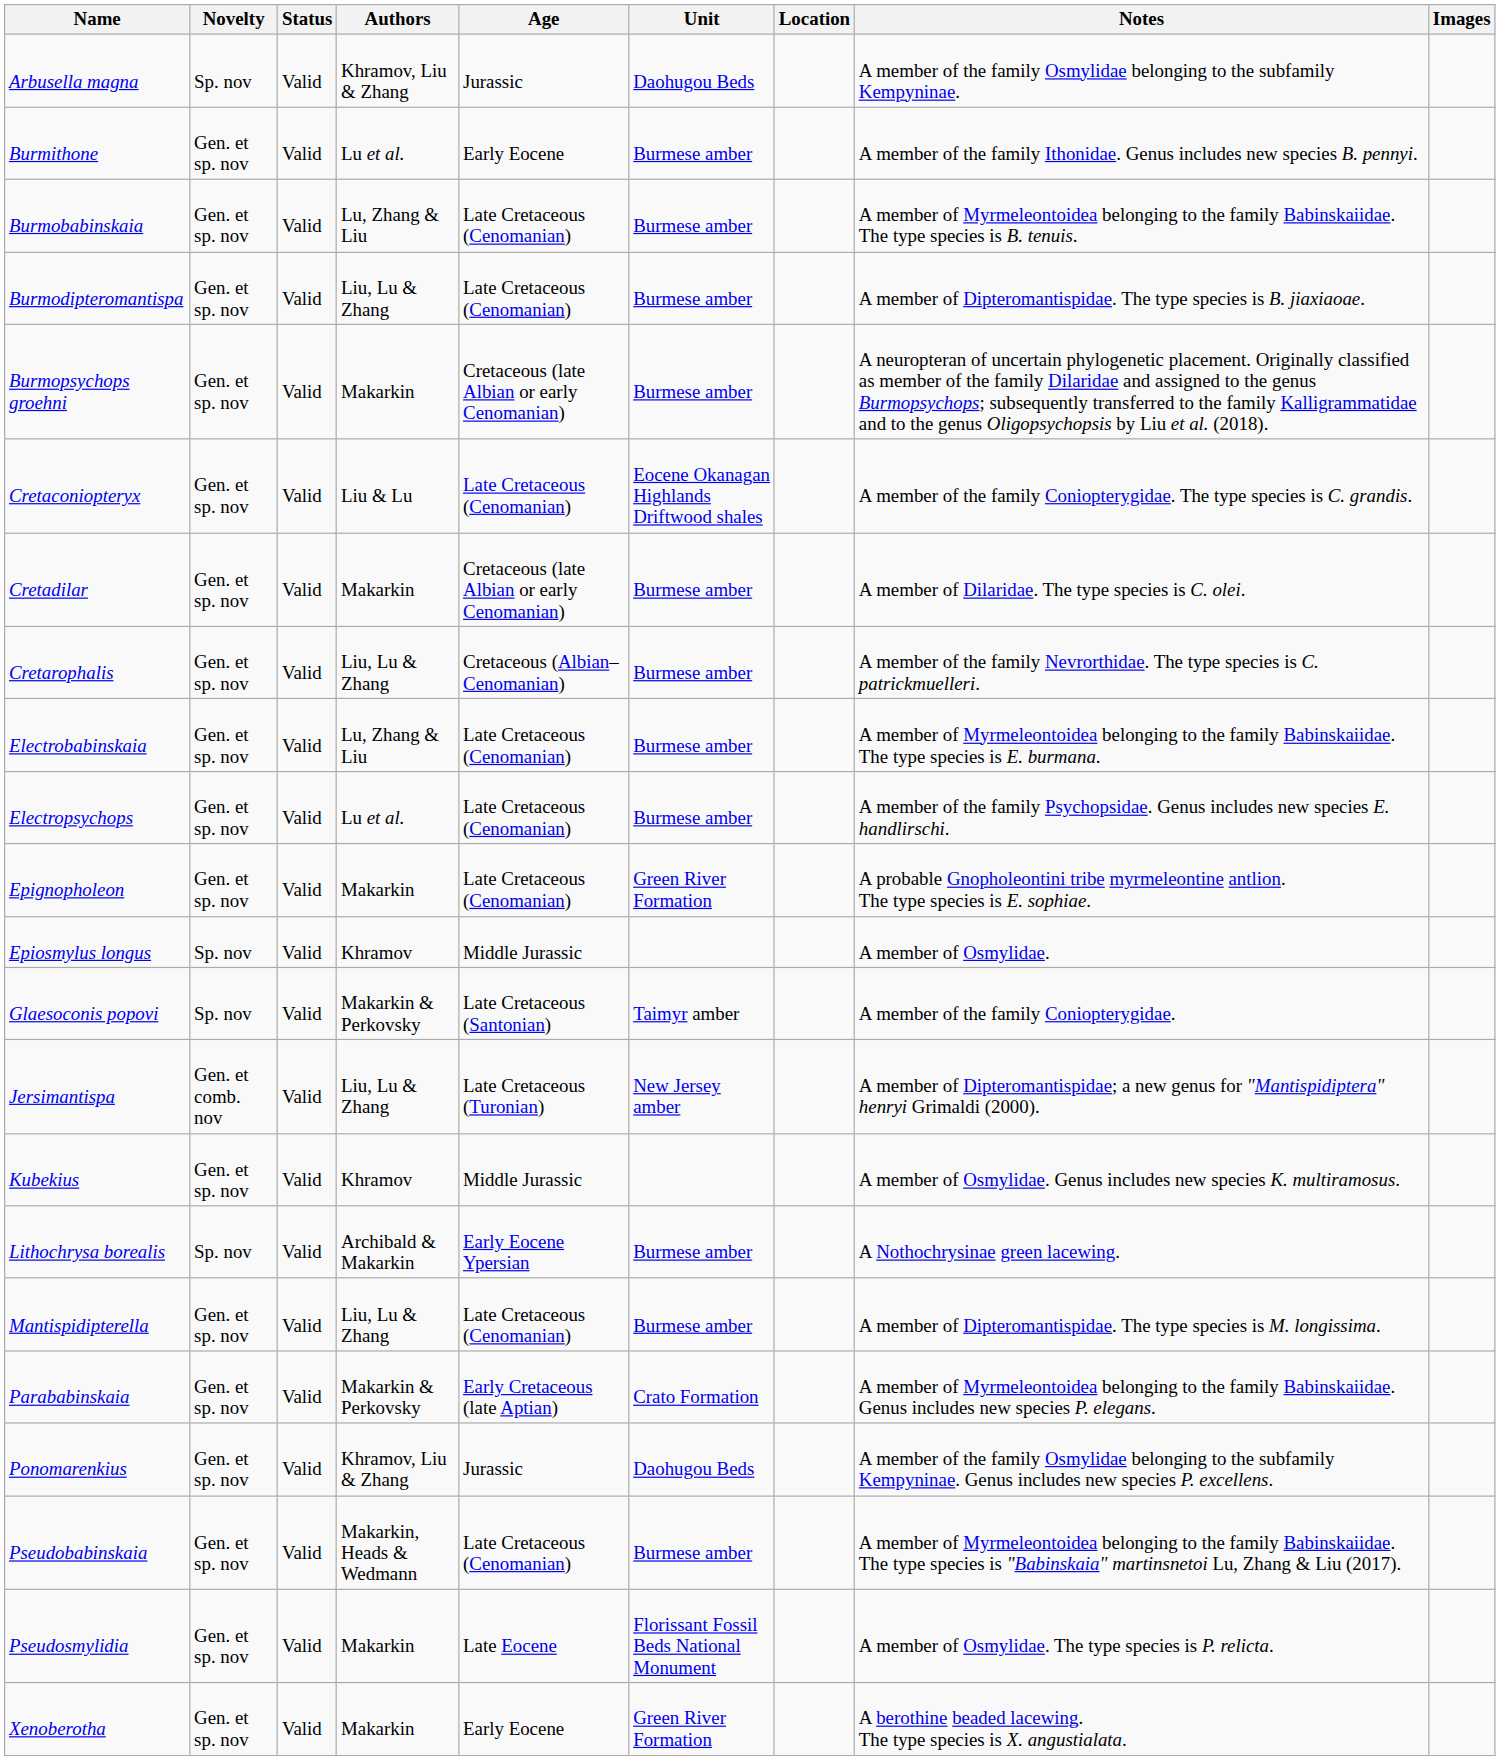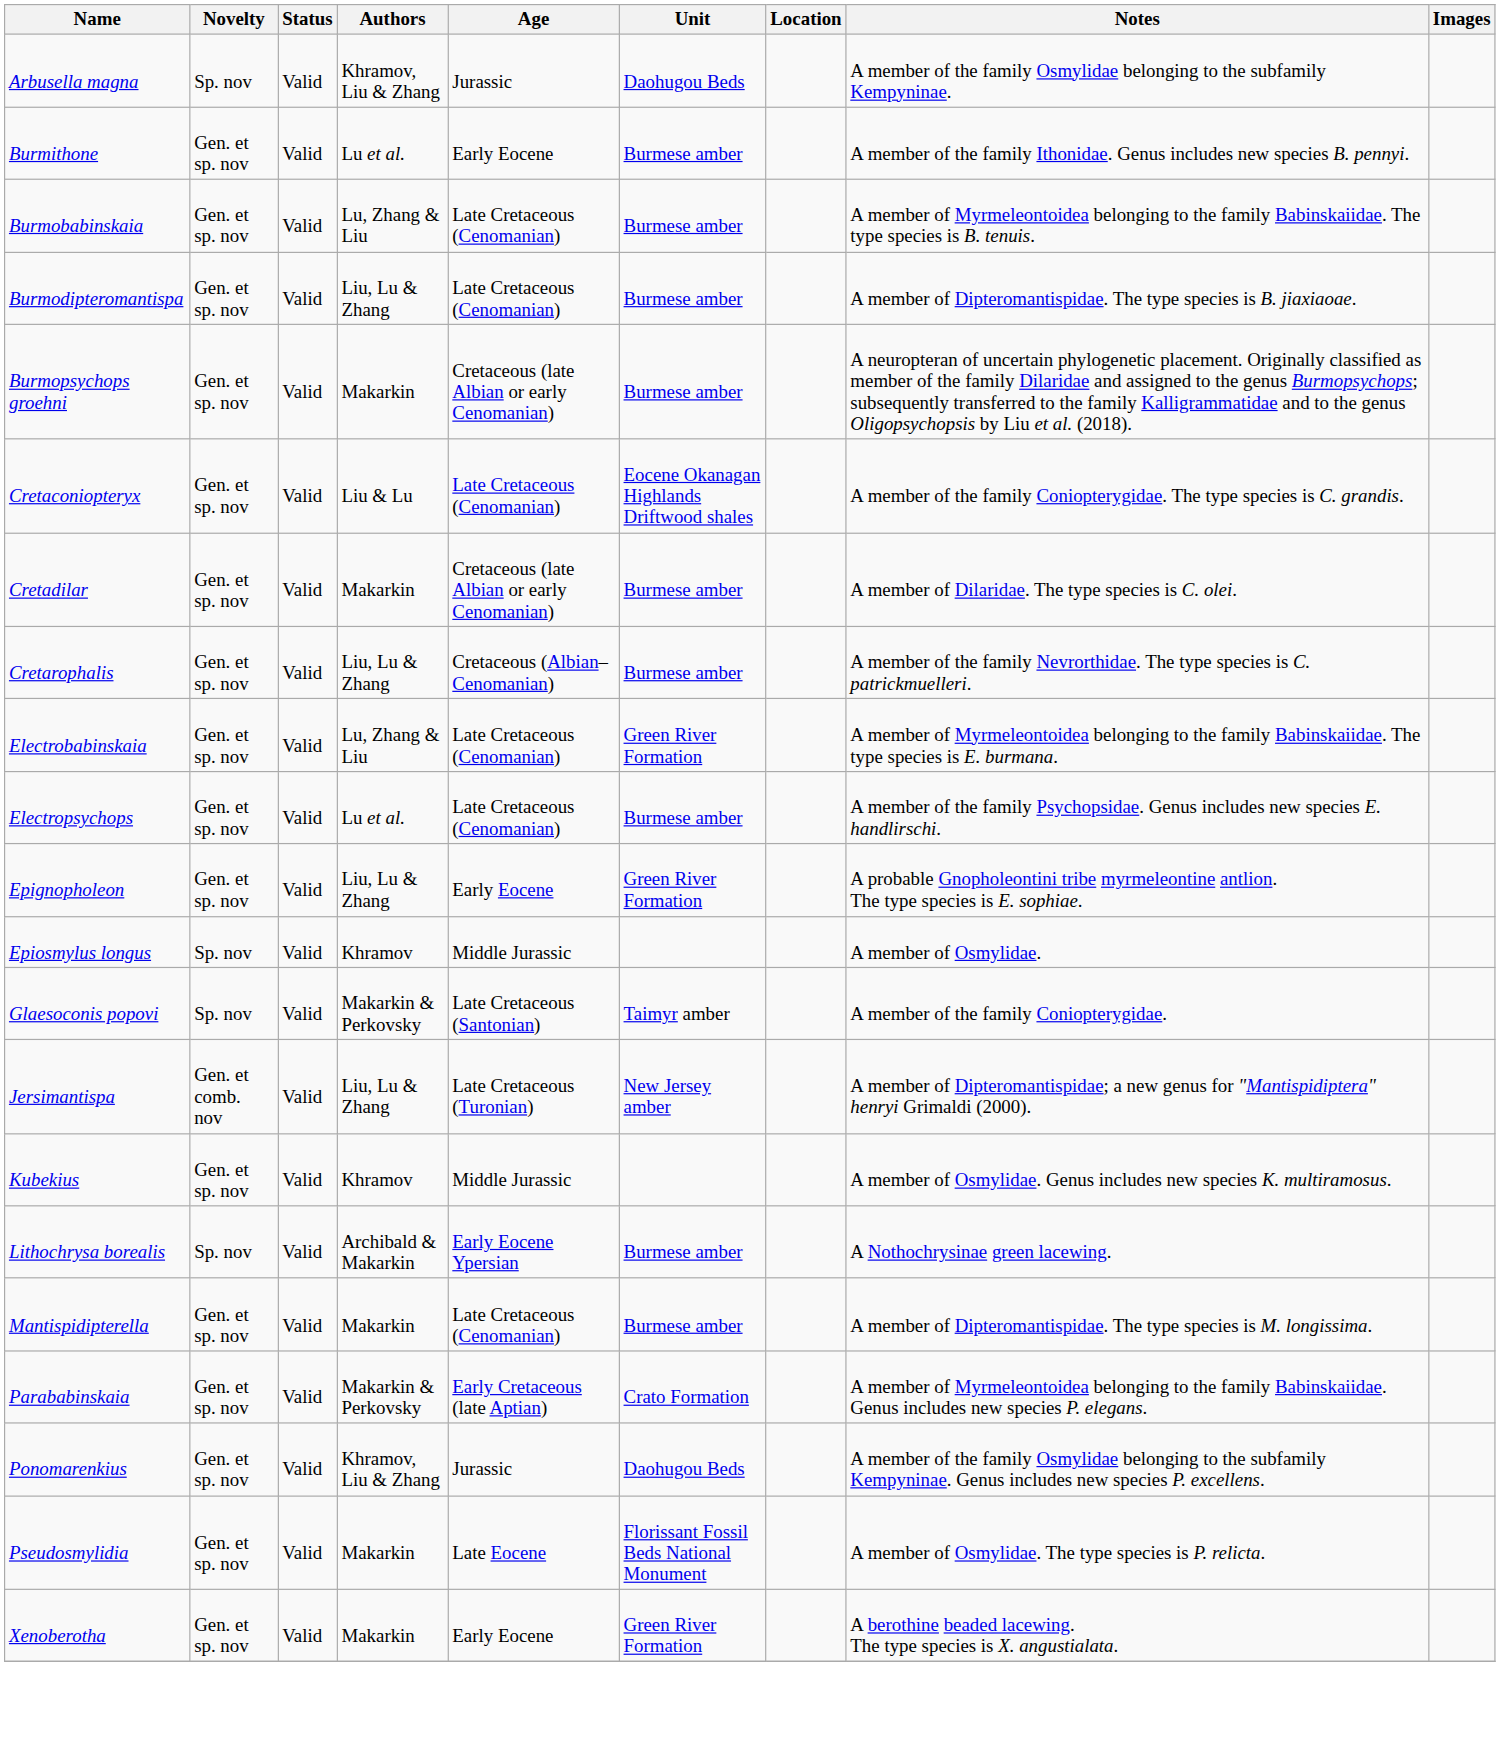 <table class="wikitable sortable" align="center" width="100%">
 <tr>
 <th>Name</th>
 <th>Novelty</th>
 <th>Status</th>
 <th>Authors</th>
 <th>Age</th>
 <th>Unit</th>
 <th>Location</th>
 <th>Notes</th>
 <th>Images</th>
 </tr>
 <tr>
 <td><br><em><a href='#'>Arbusella magna</a></em></td>
 <td><br>Sp. nov</td>
 <td><br>Valid</td>
 <td><br>Khramov, Liu & Zhang</td>
 <td><br>Jurassic</td>
 <td><br><a href='#'>Daohugou Beds</a></td>
 <td><br></td>
 <td><br>A member of the family <a href='#'>Osmylidae</a> belonging to the subfamily <a href='#'>Kempyninae</a>.</td>
 <td></td>
 </tr>
 <tr>
 <td><br><em><a href='#'>Burmithone</a></em></td>
 <td><br>Gen. et sp. nov</td>
 <td><br>Valid</td>
 <td><br>Lu <em>et al.</em></td>
 <td><br>Early Eocene</td>
 <td><br><a href='#'>Burmese amber</a></td>
 <td><br></td>
 <td><br>A member of the family <a href='#'>Ithonidae</a>. Genus includes new species <em>B. pennyi</em>.</td>
 <td></td>
 </tr>
 <tr>
 <td><br><em><a href='#'>Burmobabinskaia</a></em></td>
 <td><br>Gen. et sp. nov</td>
 <td><br>Valid</td>
 <td><br>Lu, Zhang & Liu</td>
 <td><br>Late Cretaceous (<a href='#'>Cenomanian</a>)</td>
 <td><br><a href='#'>Burmese amber</a></td>
 <td><br></td>
 <td><br>A member of <a href='#'>Myrmeleontoidea</a> belonging to the family <a href='#'>Babinskaiidae</a>. The type species is <em>B. tenuis</em>.</td>
 <td></td>
 </tr>
 <tr>
 <td><br><em><a href='#'>Burmodipteromantispa</a></em></td>
 <td><br>Gen. et sp. nov</td>
 <td><br>Valid</td>
 <td><br>Liu, Lu & Zhang</td>
 <td><br>Late Cretaceous (<a href='#'>Cenomanian</a>)</td>
 <td><br><a href='#'>Burmese amber</a></td>
 <td><br></td>
 <td><br>A member of <a href='#'>Dipteromantispidae</a>. The type species is <em>B. jiaxiaoae</em>.</td>
 <td></td>
 </tr>
 <tr>
 <td><br><em><a href='#'>Burmopsychops groehni</a></em></td>
 <td><br>Gen. et sp. nov</td>
 <td><br>Valid</td>
 <td><br>Makarkin</td>
 <td><br>Cretaceous (late <a href='#'>Albian</a> or early <a href='#'>Cenomanian</a>)</td>
 <td><br><a href='#'>Burmese amber</a></td>
 <td><br></td>
 <td><br>A neuropteran of uncertain phylogenetic placement. Originally classified as member of the family <a href='#'>Dilaridae</a> and assigned to the genus <em><a href='#'>Burmopsychops</a></em>; subsequently transferred to the family <a href='#'>Kalligrammatidae</a> and to the genus <em>Oligopsychopsis</em> by Liu <em>et al.</em> (2018).</td>
 <td></td>
 </tr>
 <tr>
 <td><br><em><a href='#'>Cretaconiopteryx</a></em></td>
 <td><br>Gen. et sp. nov</td>
 <td><br>Valid</td>
 <td><br>Liu & Lu</td>
 <td><br><a href='#'>Late Cretaceous</a> (<a href='#'>Cenomanian</a>)</td>
 <td><br><a href='#'>Eocene Okanagan Highlands</a><br><a href='#'>Driftwood shales</a></td>
 <td><br></td>
 <td><br>A member of the family <a href='#'>Coniopterygidae</a>. The type species is <em>C. grandis</em>.</td>
 <td></td>
 </tr>
 <tr>
 <td><br><em><a href='#'>Cretadilar</a></em></td>
 <td><br>Gen. et sp. nov</td>
 <td><br>Valid</td>
 <td><br>Makarkin</td>
 <td><br>Cretaceous (late <a href='#'>Albian</a> or early <a href='#'>Cenomanian</a>)</td>
 <td><br><a href='#'>Burmese amber</a></td>
 <td><br></td>
 <td><br>A member of <a href='#'>Dilaridae</a>. The type species is <em>C. olei</em>.</td>
 <td></td>
 </tr>
 <tr>
 <td><br><em><a href='#'>Cretarophalis</a></em></td>
 <td><br>Gen. et sp. nov</td>
 <td><br>Valid</td>
 <td><br>Liu, Lu & Zhang</td>
 <td><br>Cretaceous (<a href='#'>Albian</a>–<a href='#'>Cenomanian</a>)</td>
 <td><br><a href='#'>Burmese amber</a></td>
 <td><br></td>
 <td><br>A member of the family <a href='#'>Nevrorthidae</a>. The type species is <em>C. patrickmuelleri</em>.</td>
 <td></td>
 </tr>
 <tr>
 <td><br><em><a href='#'>Electrobabinskaia</a></em></td>
 <td><br>Gen. et sp. nov</td>
 <td><br>Valid</td>
 <td><br>Lu, Zhang & Liu</td>
 <td><br>Late Cretaceous (<a href='#'>Cenomanian</a>)</td>
-<td><br><a href='#'>Burmese amber</a></td>
+<td><br><a href='#'>Green River Formation</a></td>
 <td><br></td>
 <td><br>A member of <a href='#'>Myrmeleontoidea</a> belonging to the family <a href='#'>Babinskaiidae</a>. The type species is <em>E. burmana</em>.</td>
 <td></td>
 </tr>
 <tr>
 <td><br><em><a href='#'>Electropsychops</a></em></td>
 <td><br>Gen. et sp. nov</td>
 <td><br>Valid</td>
 <td><br>Lu <em>et al.</em></td>
 <td><br>Late Cretaceous (<a href='#'>Cenomanian</a>)</td>
 <td><br><a href='#'>Burmese amber</a></td>
 <td><br></td>
 <td><br>A member of the family <a href='#'>Psychopsidae</a>. Genus includes new species <em>E. handlirschi</em>.</td>
 <td></td>
 </tr>
 <tr>
 <td><br><em><a href='#'>Epignopholeon</a></em></td>
 <td><br>Gen. et sp. nov</td>
 <td><br>Valid</td>
-<td><br>Makarkin</td>
-<td><br>Late Cretaceous (<a href='#'>Cenomanian</a>)</td>
+<td><br>Liu, Lu & Zhang</td>
+<td><br>Early <a href='#'>Eocene</a></td>
 <td><br><a href='#'>Green River Formation</a></td>
 <td><br></td>
 <td><br>A probable <a href='#'>Gnopholeontini tribe</a> <a href='#'>myrmeleontine</a> <a href='#'>antlion</a>.<br> The type species is <em>E. sophiae</em>.</td>
 <td></td>
 </tr>
 <tr>
 <td><br><em><a href='#'>Epiosmylus longus</a></em></td>
 <td><br>Sp. nov</td>
 <td><br>Valid</td>
 <td><br>Khramov</td>
 <td><br>Middle Jurassic</td>
 <td></td>
 <td><br></td>
 <td><br>A member of <a href='#'>Osmylidae</a>.</td>
 <td></td>
 </tr>
 <tr>
 <td><br><em><a href='#'>Glaesoconis popovi</a></em></td>
 <td><br>Sp. nov</td>
 <td><br>Valid</td>
 <td><br>Makarkin & Perkovsky</td>
 <td><br>Late Cretaceous (<a href='#'>Santonian</a>)</td>
 <td><br><a href='#'>Taimyr</a> amber</td>
 <td><br></td>
 <td><br>A member of the family <a href='#'>Coniopterygidae</a>.</td>
 <td></td>
 </tr>
 <tr>
 <td><br><em><a href='#'>Jersimantispa</a></em></td>
 <td><br>Gen. et comb. nov</td>
 <td><br>Valid</td>
 <td><br>Liu, Lu & Zhang</td>
 <td><br>Late Cretaceous (<a href='#'>Turonian</a>)</td>
 <td><br><a href='#'>New Jersey amber</a></td>
 <td><br></td>
 <td><br>A member of <a href='#'>Dipteromantispidae</a>; a new genus for <em>"<a href='#'>Mantispidiptera</a>" henryi</em> Grimaldi (2000).</td>
 <td></td>
 </tr>
 <tr>
 <td><br><em><a href='#'>Kubekius</a></em></td>
 <td><br>Gen. et sp. nov</td>
 <td><br>Valid</td>
 <td><br>Khramov</td>
 <td><br>Middle Jurassic</td>
 <td></td>
 <td><br></td>
 <td><br>A member of <a href='#'>Osmylidae</a>. Genus includes new species <em>K. multiramosus</em>.</td>
 <td></td>
 </tr>
 <tr>
 <td><br><em><a href='#'>Lithochrysa borealis</a></em></td>
 <td><br>Sp. nov</td>
 <td><br>Valid</td>
 <td><br>Archibald & Makarkin</td>
 <td><br><a href='#'>Early Eocene</a><br><a href='#'>Ypersian</a></td>
 <td><br><a href='#'>Burmese amber</a></td>
 <td><br></td>
 <td><br>A <a href='#'>Nothochrysinae</a> <a href='#'>green lacewing</a>.</td>
 <td></td>
 </tr>
 <tr>
 <td><br><em><a href='#'>Mantispidipterella</a></em></td>
 <td><br>Gen. et sp. nov</td>
 <td><br>Valid</td>
-<td><br>Liu, Lu & Zhang</td>
+<td><br>Makarkin</td>
 <td><br>Late Cretaceous (<a href='#'>Cenomanian</a>)</td>
 <td><br><a href='#'>Burmese amber</a></td>
 <td><br></td>
 <td><br>A member of <a href='#'>Dipteromantispidae</a>. The type species is <em>M. longissima</em>.</td>
 <td></td>
 </tr>
 <tr>
 <td><br><em><a href='#'>Parababinskaia</a></em></td>
 <td><br>Gen. et sp. nov</td>
 <td><br>Valid</td>
 <td><br>Makarkin & Perkovsky</td>
 <td><br><a href='#'>Early Cretaceous</a> (late <a href='#'>Aptian</a>)</td>
 <td><br><a href='#'>Crato Formation</a></td>
 <td><br></td>
 <td><br>A member of <a href='#'>Myrmeleontoidea</a> belonging to the family <a href='#'>Babinskaiidae</a>. Genus includes new species <em>P. elegans</em>.</td>
 <td></td>
 </tr>
 <tr>
 <td><br><em><a href='#'>Ponomarenkius</a></em></td>
 <td><br>Gen. et sp. nov</td>
 <td><br>Valid</td>
 <td><br>Khramov, Liu & Zhang</td>
 <td><br>Jurassic</td>
 <td><br><a href='#'>Daohugou Beds</a></td>
 <td><br></td>
 <td><br>A member of the family <a href='#'>Osmylidae</a> belonging to the subfamily <a href='#'>Kempyninae</a>. Genus includes new species <em>P. excellens</em>.</td>
 <td></td>
 </tr>
 <tr>
-<td><br><em><a href='#'>Pseudobabinskaia</a></em></td>
-<td><br>Gen. et sp. nov</td>
-<td><br>Valid</td>
-<td><br>Makarkin, Heads & Wedmann</td>
-<td><br>Late Cretaceous (<a href='#'>Cenomanian</a>)</td>
-<td><br><a href='#'>Burmese amber</a></td>
-<td><br></td>
-<td><br>A member of <a href='#'>Myrmeleontoidea</a> belonging to the family <a href='#'>Babinskaiidae</a>. The type species is <em>"<a href='#'>Babinskaia</a>" martinsnetoi</em> Lu, Zhang & Liu (2017).</td>
-<td></td>
-</tr>
-<tr>
 <td><br><em><a href='#'>Pseudosmylidia</a></em></td>
 <td><br>Gen. et sp. nov</td>
 <td><br>Valid</td>
 <td><br>Makarkin</td>
 <td><br>Late <a href='#'>Eocene</a></td>
 <td><br><a href='#'>Florissant Fossil Beds National Monument</a></td>
 <td><br></td>
 <td><br>A member of <a href='#'>Osmylidae</a>. The type species is <em>P. relicta</em>.</td>
 <td></td>
 </tr>
 <tr>
 <td><br><em><a href='#'>Xenoberotha</a></em></td>
 <td><br>Gen. et sp. nov</td>
 <td><br>Valid</td>
 <td><br>Makarkin</td>
 <td><br>Early Eocene</td>
 <td><br><a href='#'>Green River Formation</a></td>
 <td><br><br></td>
 <td><br>A <a href='#'>berothine</a> <a href='#'>beaded lacewing</a>.<br> The type species is <em>X. angustialata</em>.</td>
 <td></td>
 </tr>
 <tr>
 </tr>
 </table>
